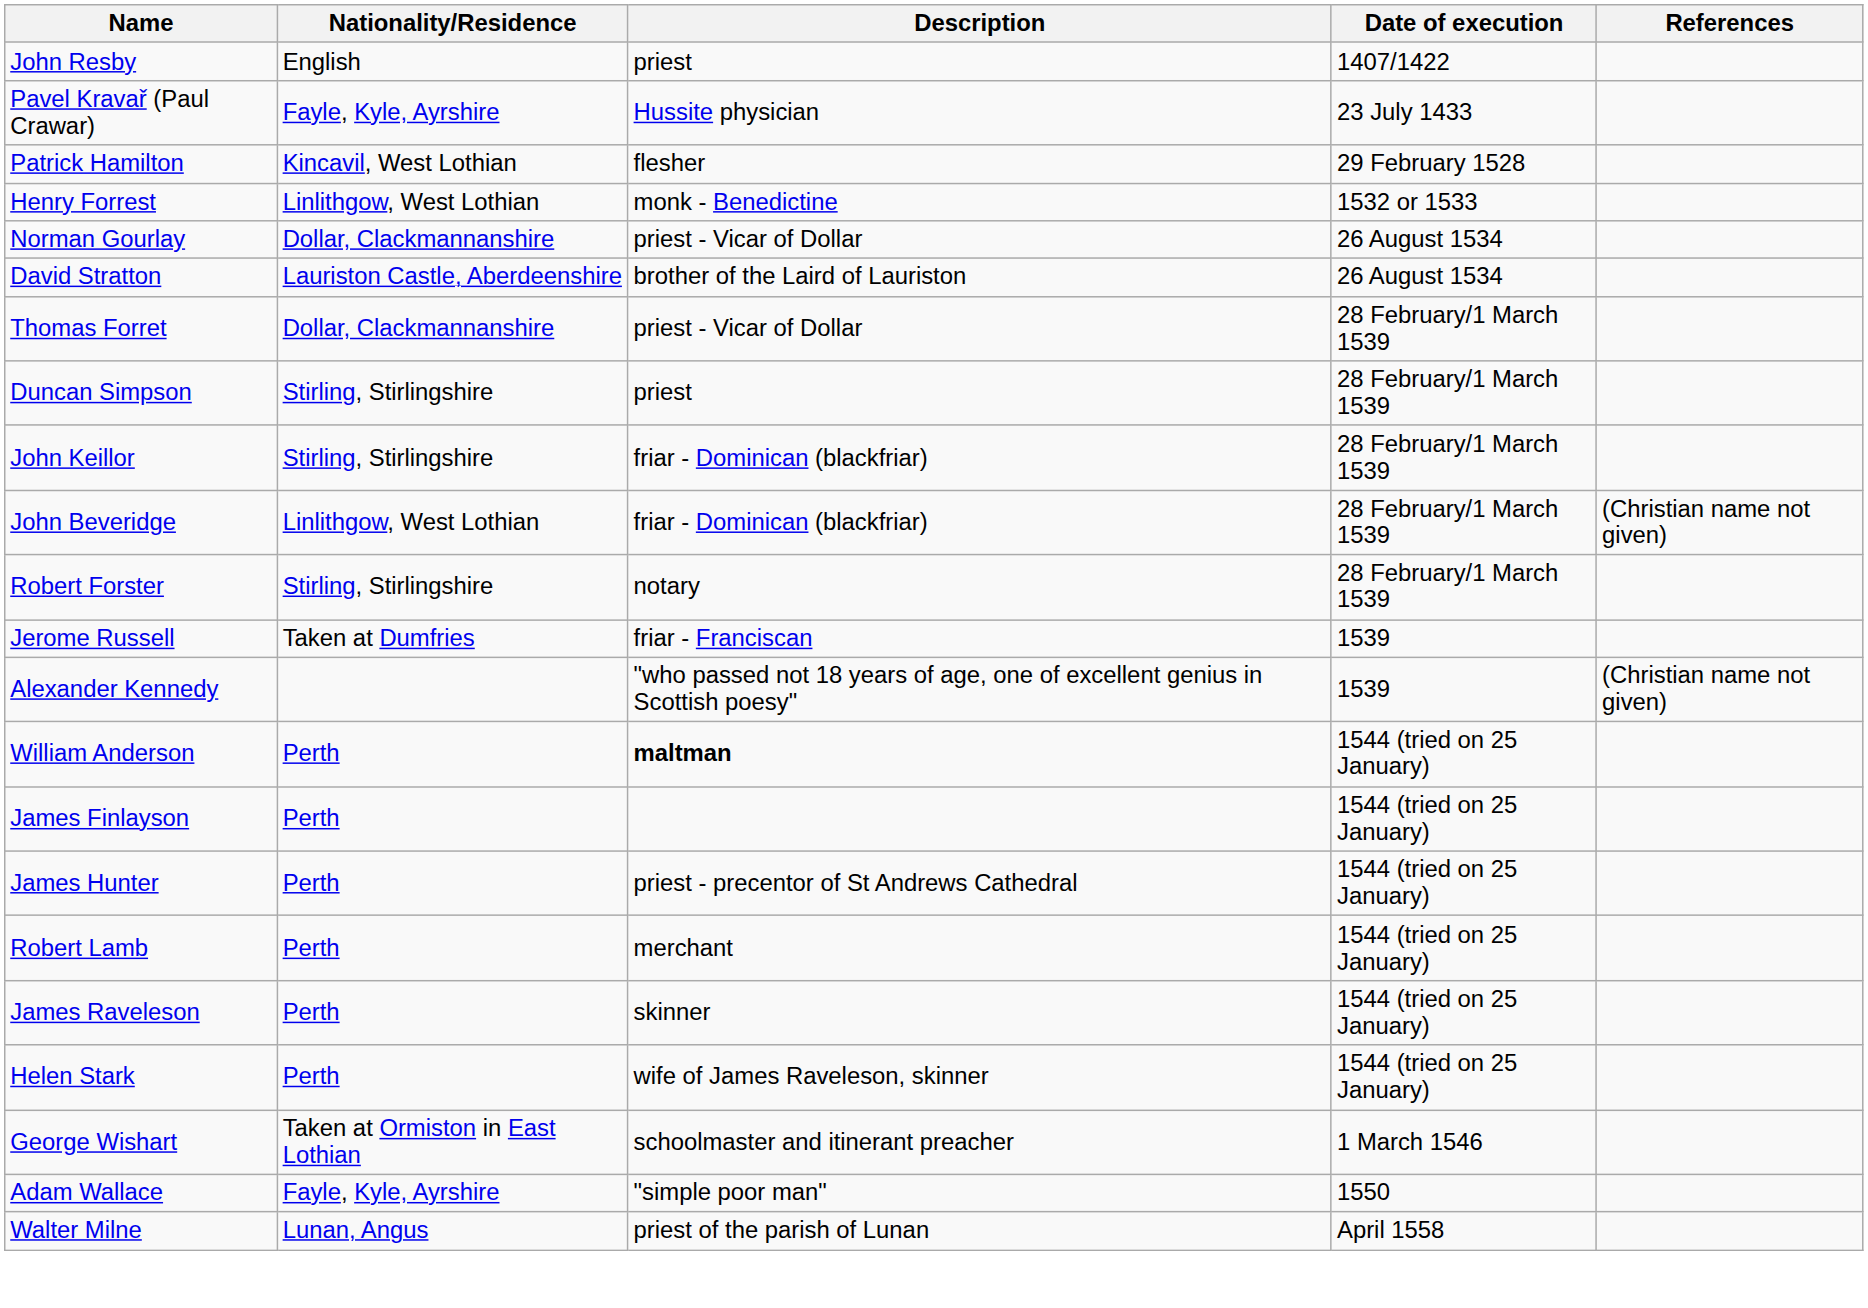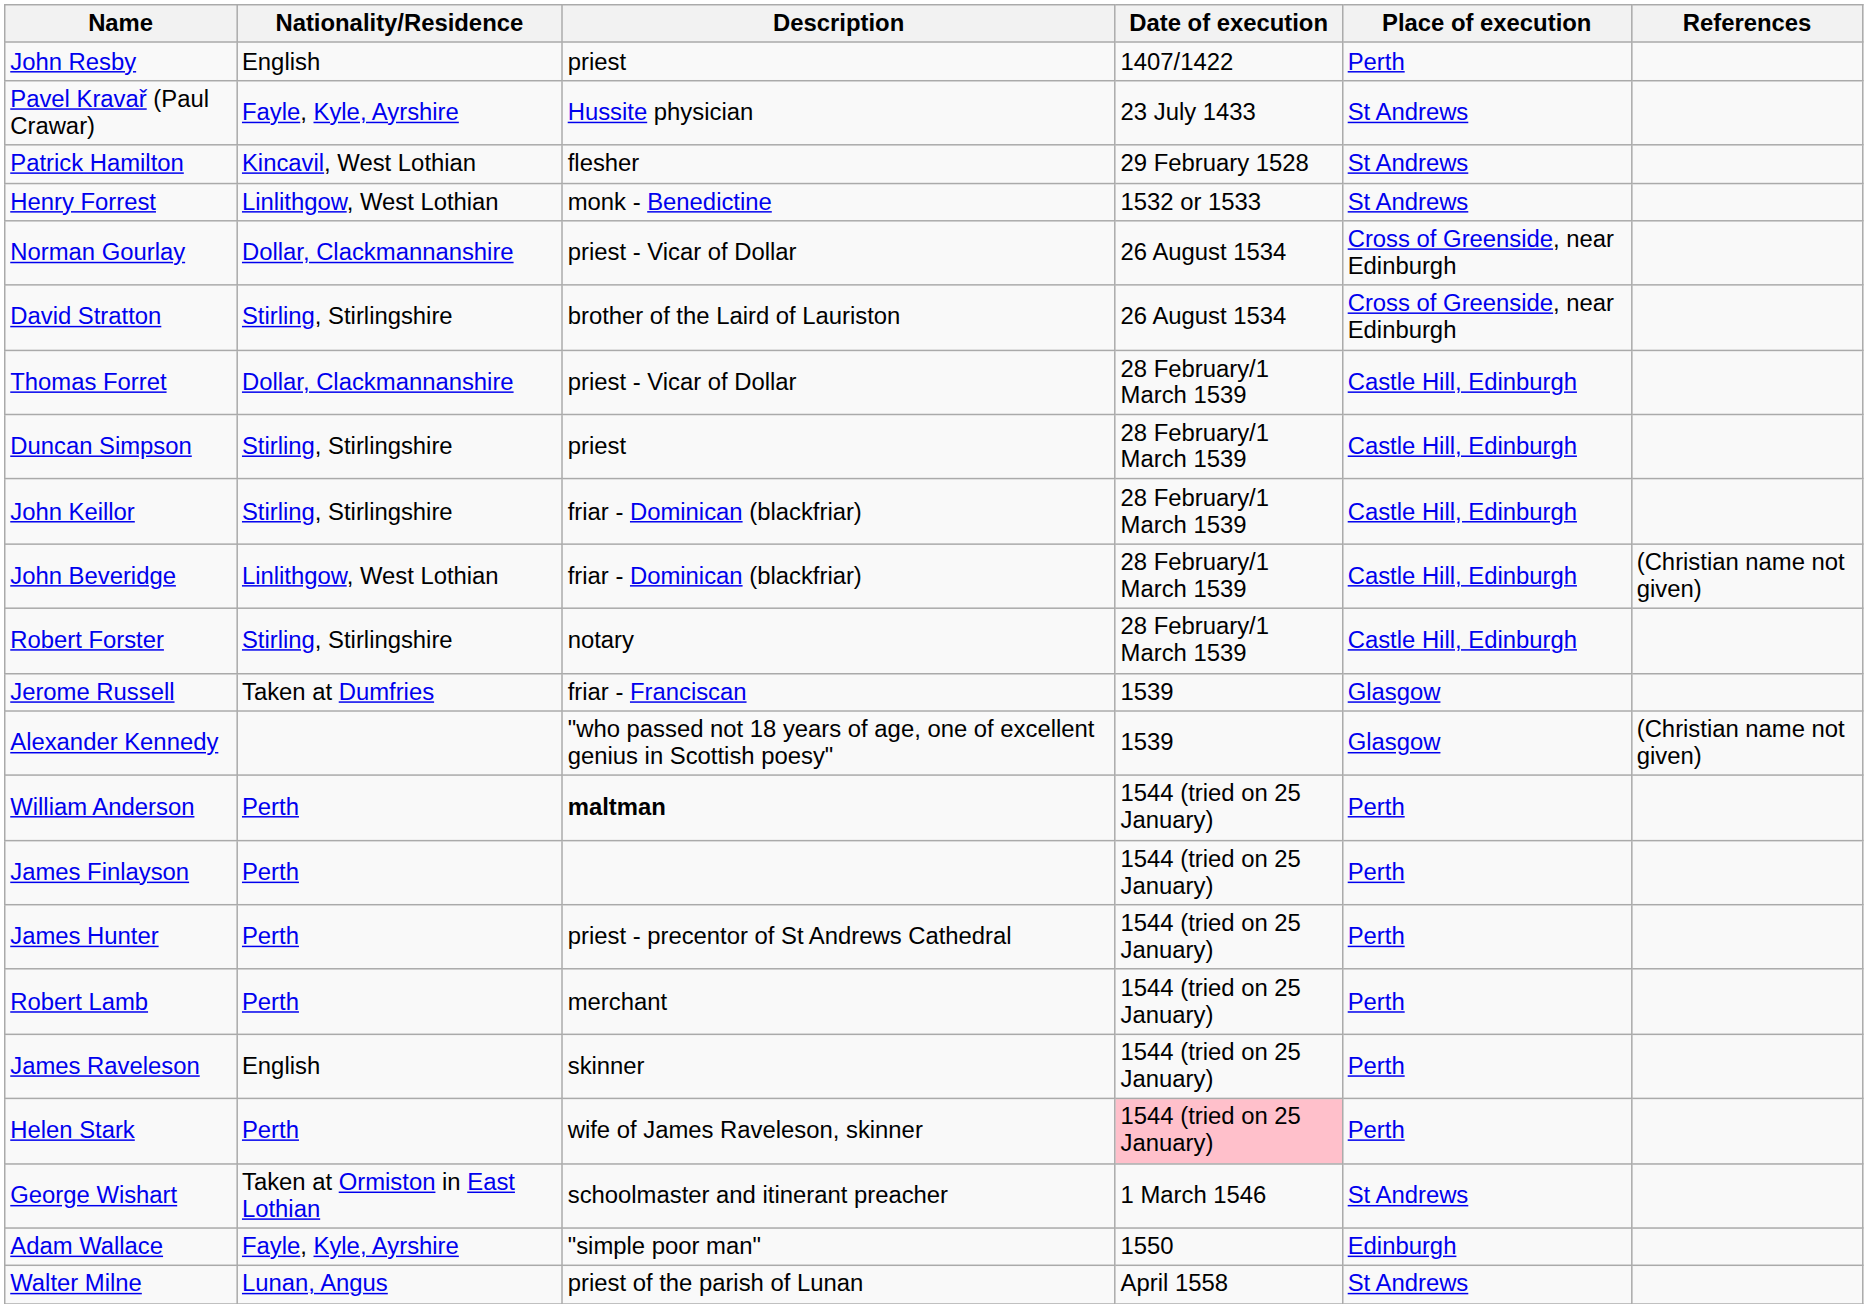 <table class="wikitable sortable">
 <tr>
 <th>Name</th>
 <th>Nationality/Residence</th>
 <th>Description</th>
 <th>Date of execution</th>
+<th>Place of execution</th>
 <th>References</th>
 </tr>
 <tr>
 <td data-sort-value=Resby><a href='#'>John Resby</a></td>
 <td>English</td>
 <td>priest</td>
 <td>1407/1422</td>
+<td><a href='#'>Perth</a></td>
 <td></td>
 </tr>
 <tr>
 <td data-sort-value=Kravař><a href='#'>Pavel Kravař</a> (Paul Crawar)</td>
 <td><a href='#'>Fayle</a>, <a href='#'>Kyle, Ayrshire</a></td>
 <td><a href='#'>Hussite</a> physician</td>
 <td>23 July 1433</td>
+<td><a href='#'>St Andrews</a></td>
 <td></td>
 </tr>
 <tr>
 <td data-sort-value=Hamilton><a href='#'>Patrick Hamilton</a></td>
 <td><a href='#'>Kincavil</a>, West Lothian</td>
 <td>flesher</td>
 <td>29 February 1528</td>
+<td><a href='#'>St Andrews</a></td>
 <td></td>
 </tr>
 <tr>
 <td data-sort-value=Forrest><a href='#'>Henry Forrest</a></td>
 <td><a href='#'>Linlithgow</a>, West Lothian</td>
 <td>monk - <a href='#'>Benedictine</a></td>
 <td>1532 or 1533</td>
+<td><a href='#'>St Andrews</a></td>
 <td></td>
 </tr>
 <tr>
 <td data-sort-value=Gourlay><a href='#'>Norman Gourlay</a></td>
 <td><a href='#'>Dollar, Clackmannanshire</a></td>
 <td>priest - Vicar of Dollar</td>
 <td>26 August 1534</td>
+<td><a href='#'>Cross of Greenside</a>, near Edinburgh</td>
 <td></td>
 </tr>
 <tr>
 <td data-sort-value=Stratton><a href='#'>David Stratton</a></td>
-<td><a href='#'>Lauriston Castle, Aberdeenshire</a></td>
+<td><a href='#'>Stirling</a>, Stirlingshire</td>
 <td>brother of the Laird of Lauriston</td>
 <td>26 August 1534</td>
+<td><a href='#'>Cross of Greenside</a>, near Edinburgh</td>
 <td></td>
 </tr>
 <tr>
 <td data-sort-value=Forret><a href='#'>Thomas Forret</a></td>
 <td><a href='#'>Dollar, Clackmannanshire</a></td>
 <td>priest - Vicar of Dollar</td>
 <td>28 February/1 March 1539</td>
+<td><a href='#'>Castle Hill, Edinburgh</a></td>
 <td></td>
 </tr>
 <tr>
 <td data-sort-value=Simpson><a href='#'>Duncan Simpson</a></td>
 <td><a href='#'>Stirling</a>, Stirlingshire</td>
 <td>priest</td>
 <td>28 February/1 March 1539</td>
+<td><a href='#'>Castle Hill, Edinburgh</a></td>
 <td></td>
 </tr>
 <tr>
 <td data-sort-value=Keillor><a href='#'>John Keillor</a></td>
 <td><a href='#'>Stirling</a>, Stirlingshire</td>
 <td>friar - <a href='#'>Dominican</a> (blackfriar)</td>
 <td>28 February/1 March 1539</td>
+<td><a href='#'>Castle Hill, Edinburgh</a></td>
 <td></td>
 </tr>
 <tr>
 <td data-sort-value=Beveridge><a href='#'>John Beveridge</a></td>
 <td><a href='#'>Linlithgow</a>, West Lothian</td>
 <td>friar - <a href='#'>Dominican</a> (blackfriar)</td>
 <td>28 February/1 March 1539</td>
+<td><a href='#'>Castle Hill, Edinburgh</a></td>
 <td>(Christian name not given)</td>
 </tr>
 <tr>
 <td data-sort-value=Forster><a href='#'>Robert Forster</a></td>
 <td><a href='#'>Stirling</a>, Stirlingshire</td>
 <td>notary</td>
 <td>28 February/1 March 1539</td>
+<td><a href='#'>Castle Hill, Edinburgh</a></td>
 <td></td>
 </tr>
 <tr>
 <td data-sort-value=Russell><a href='#'>Jerome Russell</a></td>
 <td data-sort-value=Dumfries>Taken at <a href='#'>Dumfries</a></td>
 <td>friar - <a href='#'>Franciscan</a></td>
 <td>1539</td>
+<td><a href='#'>Glasgow</a></td>
 <td></td>
 </tr>
 <tr>
 <td data-sort-value=Kennedy><a href='#'>Alexander Kennedy</a></td>
 <td></td>
 <td>"who passed not 18 years of age, one of excellent genius in Scottish poesy"</td>
 <td>1539</td>
+<td><a href='#'>Glasgow</a></td>
 <td>(Christian name not given)</td>
 </tr>
 <tr>
 <td data-sort-value=Anderson><a href='#'>William Anderson</a></td>
 <td><a href='#'>Perth</a></td>
 <td><strong>maltman</strong></td>
 <td>1544 (tried on 25 January)</td>
+<td><a href='#'>Perth</a></td>
 <td></td>
 </tr>
 <tr>
 <td data-sort-value=Finlayson><a href='#'>James Finlayson</a></td>
 <td><a href='#'>Perth</a></td>
 <td></td>
 <td>1544 (tried on 25 January)</td>
+<td><a href='#'>Perth</a></td>
 <td></td>
 </tr>
 <tr>
 <td data-sort-value=Hunter><a href='#'>James Hunter</a></td>
 <td><a href='#'>Perth</a></td>
 <td>priest - precentor of St Andrews Cathedral</td>
 <td>1544 (tried on 25 January)</td>
+<td><a href='#'>Perth</a></td>
 <td></td>
 </tr>
 <tr>
 <td data-sort-value=Lamb><a href='#'>Robert Lamb</a></td>
 <td><a href='#'>Perth</a></td>
 <td>merchant</td>
 <td>1544 (tried on 25 January)</td>
+<td><a href='#'>Perth</a></td>
 <td></td>
 </tr>
 <tr>
 <td data-sort-value=Raveleson><a href='#'>James Raveleson</a></td>
-<td><a href='#'>Perth</a></td>
+<td>English</td>
 <td>skinner</td>
 <td>1544 (tried on 25 January)</td>
+<td><a href='#'>Perth</a></td>
 <td></td>
 </tr>
 <tr>
 <td data-sort-value=Stark><a href='#'>Helen Stark</a></td>
 <td><a href='#'>Perth</a></td>
 <td>wife of James Raveleson, skinner</td>
-<td>1544 (tried on 25 January)</td>
+<td style="background: pink;">1544 (tried on 25 January)</td>
+<td><a href='#'>Perth</a></td>
 <td></td>
 </tr>
 <tr>
 <td data-sort-value=Wishart><a href='#'>George Wishart</a></td>
 <td data-sort-value=Ormiston>Taken at <a href='#'>Ormiston</a> in <a href='#'>East Lothian</a></td>
 <td>schoolmaster and itinerant preacher</td>
 <td>1 March 1546</td>
+<td><a href='#'>St Andrews</a></td>
 <td></td>
 </tr>
 <tr>
 <td data-sort-value=Wallace><a href='#'>Adam Wallace</a></td>
 <td><a href='#'>Fayle</a>, <a href='#'>Kyle, Ayrshire</a></td>
 <td>"simple poor man"</td>
 <td>1550</td>
+<td><a href='#'>Edinburgh</a></td>
 <td></td>
 </tr>
 <tr>
 <td data-sort-value=Milne><a href='#'>Walter Milne</a></td>
 <td><a href='#'>Lunan, Angus</a></td>
 <td>priest of the parish of Lunan</td>
 <td>April 1558</td>
+<td><a href='#'>St Andrews</a></td>
 <td></td>
 </tr>
 </table>
